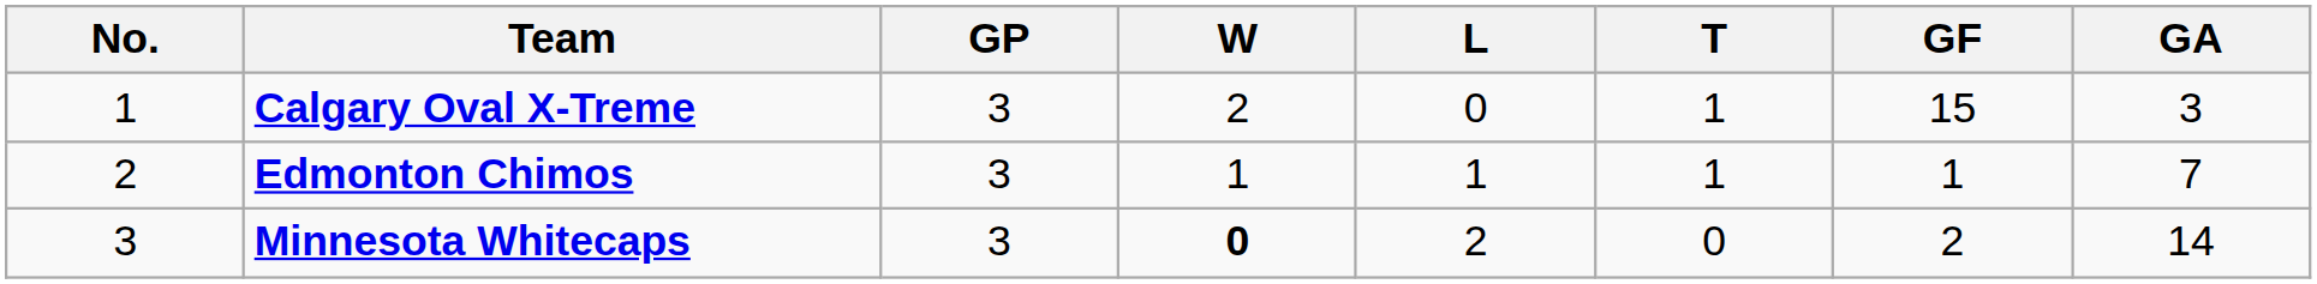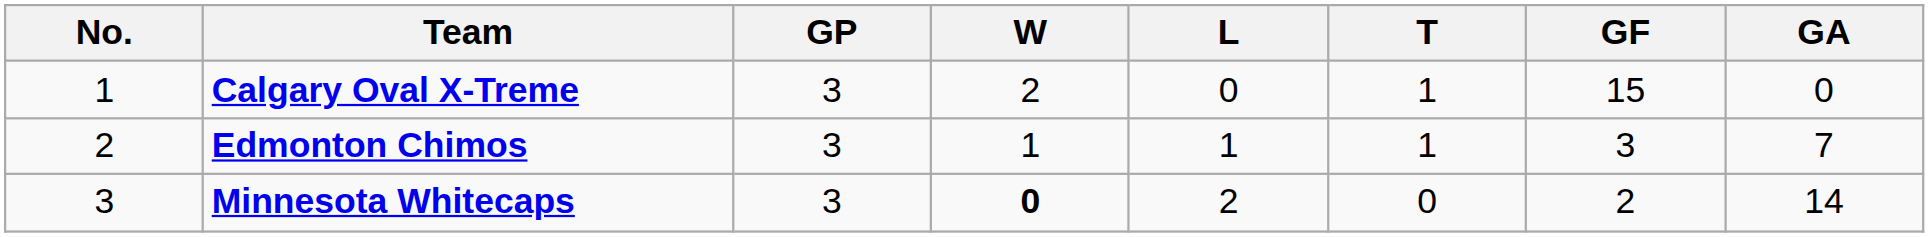 <table class="wikitable sortable">
 <tr>
 <th bgcolor="#DDDDFF" width="7.5%" title="Division rank">No.</th>
 <th bgcolor="#DDDDFF" width="20%">Team</th>
 <th bgcolor="#DDDDFF" width="7.5%" title="Games played" class="unsortable">GP</th>
 <th bgcolor="#DDDDFF" width="7.5%" title="Wins">W</th>
 <th bgcolor="#DDDDFF" width="7.5%" title="Losses">L</th>
 <th bgcolor="#DDDDFF" width="7.5%" title="Ties">T</th>
 <th bgcolor="#DDDDFF" width="7.5%" title="Goals For">GF</th>
 <th bgcolor="#DDDDFF" width="7.5%" title="Goals Against ">GA</th>
 </tr>
 <tr align=center>
 <td>1</td>
 <td align=left><strong><a href='#'>Calgary Oval X-Treme</a></strong></td>
 <td>3</td>
 <td>2</td>
 <td>0</td>
 <td>1</td>
 <td>15</td>
-<td>3</td>
+<td>0</td>
 </tr>
 <tr align=center>
 <td>2</td>
 <td align=left><strong><a href='#'>Edmonton Chimos</a></strong></td>
 <td>3</td>
 <td>1</td>
 <td>1</td>
 <td>1</td>
-<td>1</td>
+<td>3</td>
 <td>7</td>
 </tr>
 <tr align=center>
 <td>3</td>
 <td align=left><strong><a href='#'>Minnesota Whitecaps</a></strong></td>
 <td>3</td>
 <td><strong>0</strong></td>
 <td>2</td>
 <td>0</td>
 <td>2</td>
 <td>14</td>
 </tr>
 </table>
